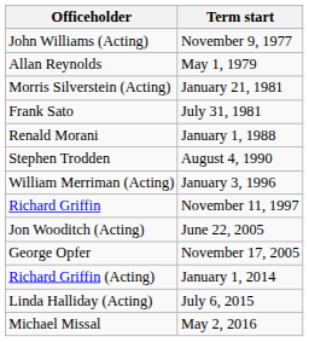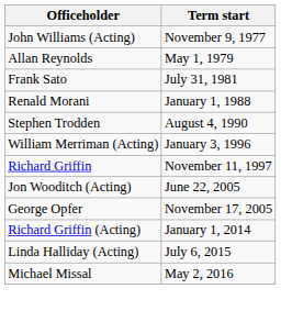 <table class="wikitable sortable">
 <tr style="vertical-align:bottom;">
 <th>Officeholder</th>
 <th>Term start</th>
 </tr>
 <tr>
 <td>John Williams (Acting)</td>
 <td>November 9, 1977</td>
 </tr>
 <tr>
 <td>Allan Reynolds</td>
 <td>May 1, 1979</td>
-</tr>
-<tr>
-<td>Morris Silverstein (Acting)</td>
-<td>January 21, 1981</td>
 </tr>
 <tr>
 <td>Frank Sato</td>
 <td>July 31, 1981</td>
 </tr>
 <tr>
 <td>Renald Morani</td>
 <td>January 1, 1988</td>
 </tr>
 <tr>
 <td>Stephen Trodden</td>
 <td>August 4, 1990</td>
 </tr>
 <tr>
 <td>William Merriman (Acting)</td>
 <td>January 3, 1996</td>
 </tr>
 <tr>
 <td><a href='#'>Richard Griffin</a></td>
 <td>November 11, 1997</td>
 </tr>
 <tr>
 <td>Jon Wooditch (Acting)</td>
 <td>June 22, 2005</td>
 </tr>
 <tr>
 <td>George Opfer</td>
 <td>November 17, 2005</td>
 </tr>
 <tr>
 <td><a href='#'>Richard Griffin</a> (Acting)</td>
 <td>January 1, 2014</td>
 </tr>
 <tr>
 <td>Linda Halliday (Acting)</td>
 <td>July 6, 2015</td>
 </tr>
 <tr>
 <td>Michael Missal</td>
 <td>May 2, 2016</td>
 </tr>
 </table>
